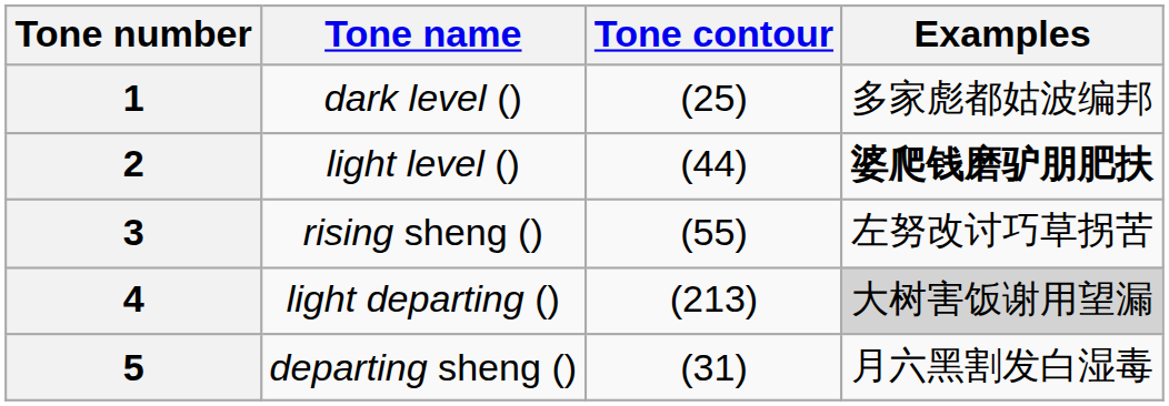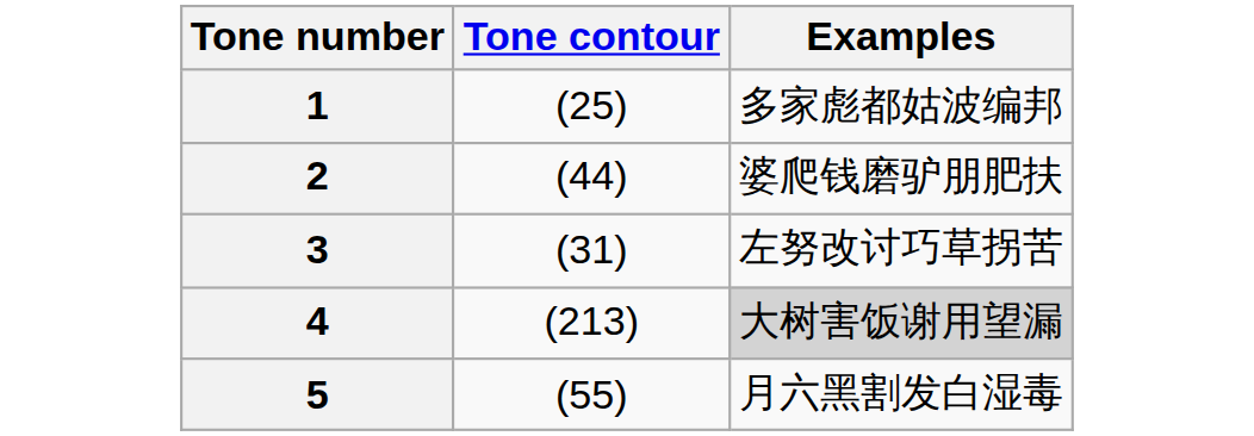 <table class="wikitable" style="text-align:center; margin:1em auto 1em auto">
 <tr>
 <th>Tone number</th>
-<th><a href='#'>Tone name</a></th>
 <th><a href='#'>Tone contour</a></th>
 <th>Examples</th>
 </tr>
 <tr>
 <th>1</th>
-<td><em>dark level</em> ()</td>
 <td> (25)</td>
 <td>多家彪都姑波编邦</td>
 </tr>
 <tr>
 <th>2</th>
-<td><em>light level</em>  ()</td>
 <td> (44)</td>
-<td><strong>婆爬钱磨驴朋肥扶</strong></td>
+<td>婆爬钱磨驴朋肥扶</td>
 </tr>
 <tr>
 <th>3</th>
-<td><em>rising</em> sheng ()</td>
-<td> (55)</td>
+<td> (31)</td>
 <td>左努改讨巧草拐苦</td>
 </tr>
 <tr>
 <th>4</th>
-<td><em>light departing</em> ()</td>
 <td> (213)</td>
 <td style="background: lightgrey;">大树害饭谢用望漏</td>
 </tr>
 <tr>
 <th>5</th>
-<td><em>departing</em> sheng ()</td>
-<td> (31)</td>
+<td> (55)</td>
 <td>月六黑割发白湿毒</td>
 </tr>
 </table>
